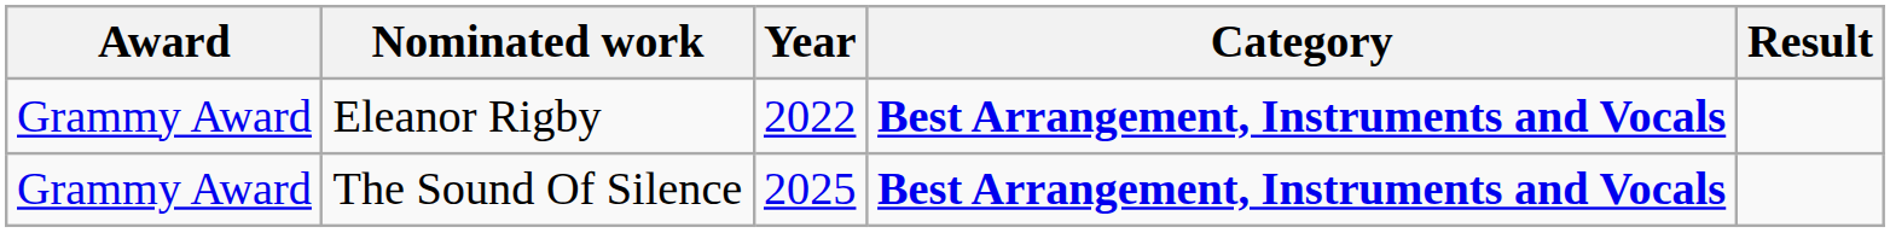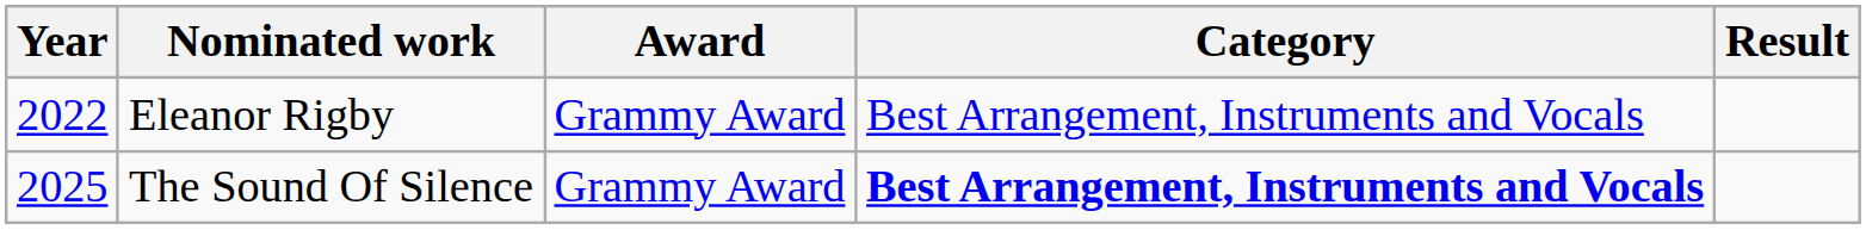 <table class="wikitable">
 <tr>
+<th>Year</th>
+<th>Nominated work</th>
 <th>Award</th>
-<th>Nominated work</th>
-<th>Year</th>
 <th>Category</th>
 <th>Result</th>
 </tr>
 <tr>
+<td><a href='#'>2022</a></td>
+<td>Eleanor Rigby</td>
 <td><a href='#'>Grammy Award</a></td>
-<td>Eleanor Rigby</td>
-<td><a href='#'>2022</a></td>
-<td><strong><a href='#'>Best Arrangement, Instruments and Vocals</a></strong></td>
+<td><a href='#'>Best Arrangement, Instruments and Vocals</a></td>
 <td></td>
 </tr>
 <tr>
+<td><a href='#'>2025</a></td>
+<td>The Sound Of Silence</td>
 <td><a href='#'>Grammy Award</a></td>
-<td>The Sound Of Silence</td>
-<td><a href='#'>2025</a></td>
 <td><strong><a href='#'>Best Arrangement, Instruments and Vocals</a></strong></td>
 <td></td>
 </tr>
 </table>
